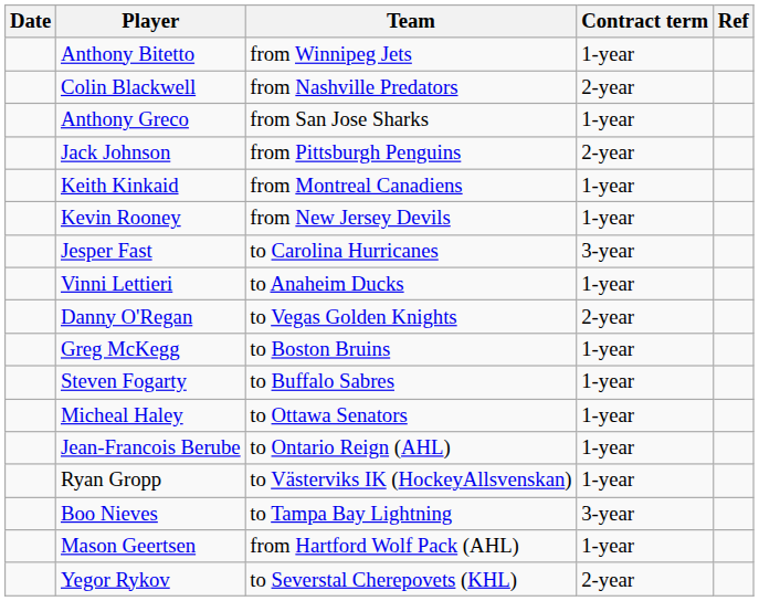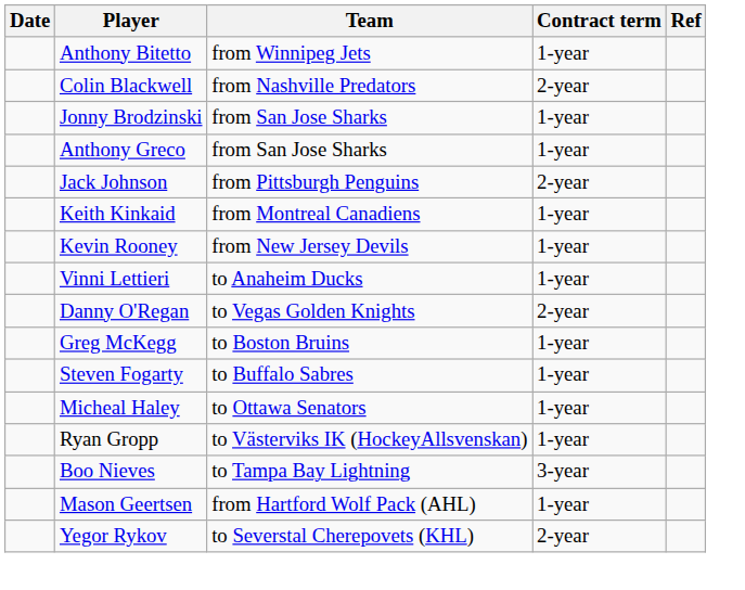 <table class="wikitable">
 <tr>
 <th>Date</th>
 <th>Player</th>
 <th>Team</th>
 <th>Contract term</th>
 <th>Ref</th>
 </tr>
 <tr>
 <td></td>
 <td><a href='#'>Anthony Bitetto</a></td>
 <td>from <a href='#'>Winnipeg Jets</a></td>
 <td>1-year</td>
 <td></td>
 </tr>
 <tr>
 <td></td>
 <td><a href='#'>Colin Blackwell</a></td>
 <td>from <a href='#'>Nashville Predators</a></td>
 <td>2-year</td>
+<td></td>
+</tr>
+<tr>
+<td></td>
+<td><a href='#'>Jonny Brodzinski</a></td>
+<td>from <a href='#'>San Jose Sharks</a></td>
+<td>1-year</td>
 <td></td>
 </tr>
 <tr>
 <td></td>
 <td><a href='#'>Anthony Greco</a></td>
 <td>from San Jose Sharks</td>
 <td>1-year</td>
 <td></td>
 </tr>
 <tr>
 <td></td>
 <td><a href='#'>Jack Johnson</a></td>
 <td>from <a href='#'>Pittsburgh Penguins</a></td>
 <td>2-year</td>
 <td></td>
 </tr>
 <tr>
 <td></td>
 <td><a href='#'>Keith Kinkaid</a></td>
 <td>from <a href='#'>Montreal Canadiens</a></td>
 <td>1-year</td>
 <td></td>
 </tr>
 <tr>
 <td></td>
 <td><a href='#'>Kevin Rooney</a></td>
 <td>from <a href='#'>New Jersey Devils</a></td>
 <td>1-year</td>
-<td></td>
-</tr>
-<tr>
-<td></td>
-<td><a href='#'>Jesper Fast</a></td>
-<td>to <a href='#'>Carolina Hurricanes</a></td>
-<td>3-year</td>
 <td></td>
 </tr>
 <tr>
 <td></td>
 <td><a href='#'>Vinni Lettieri</a></td>
 <td>to <a href='#'>Anaheim Ducks</a></td>
 <td>1-year</td>
 <td></td>
 </tr>
 <tr>
 <td></td>
 <td><a href='#'>Danny O'Regan</a></td>
 <td>to <a href='#'>Vegas Golden Knights</a></td>
 <td>2-year</td>
 <td></td>
 </tr>
 <tr>
 <td></td>
 <td><a href='#'>Greg McKegg</a></td>
 <td>to <a href='#'>Boston Bruins</a></td>
 <td>1-year</td>
 <td></td>
 </tr>
 <tr>
 <td></td>
 <td><a href='#'>Steven Fogarty</a></td>
 <td>to <a href='#'>Buffalo Sabres</a></td>
 <td>1-year</td>
 <td></td>
 </tr>
 <tr>
 <td></td>
 <td><a href='#'>Micheal Haley</a></td>
 <td>to <a href='#'>Ottawa Senators</a></td>
 <td>1-year</td>
 <td></td>
 </tr>
 <tr>
 <td></td>
-<td><a href='#'>Jean-Francois Berube</a></td>
-<td>to <a href='#'>Ontario Reign</a> (<a href='#'>AHL</a>)</td>
-<td>1-year</td>
-<td></td>
-</tr>
-<tr>
-<td></td>
 <td>Ryan Gropp</td>
 <td>to <a href='#'>Västerviks IK</a> (<a href='#'>HockeyAllsvenskan</a>)</td>
 <td>1-year</td>
 <td></td>
 </tr>
 <tr>
 <td></td>
 <td><a href='#'>Boo Nieves</a></td>
 <td>to <a href='#'>Tampa Bay Lightning</a></td>
 <td>3-year</td>
 <td></td>
 </tr>
 <tr>
 <td></td>
 <td><a href='#'>Mason Geertsen</a></td>
 <td>from <a href='#'>Hartford Wolf Pack</a> (AHL)</td>
 <td>1-year</td>
 <td></td>
 </tr>
 <tr>
 <td></td>
 <td><a href='#'>Yegor Rykov</a></td>
 <td>to <a href='#'>Severstal Cherepovets</a> (<a href='#'>KHL</a>)</td>
 <td>2-year</td>
 <td></td>
 </tr>
 </table>
